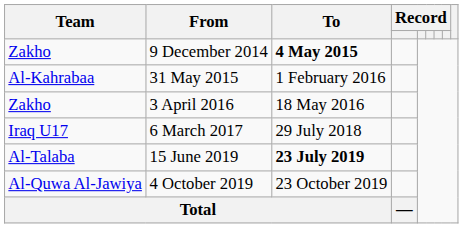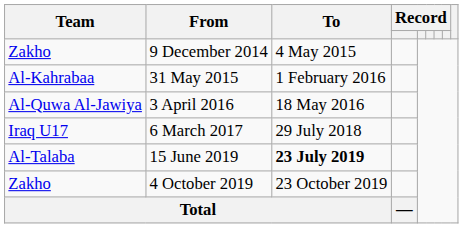 <table class=wikitable style=text-align:center>
 <tr>
 <th rowspan=2>Team</th>
 <th rowspan=2>From</th>
 <th rowspan=2>To</th>
 <th colspan=5>Record</th>
 <th rowspan=2></th>
 </tr>
 <tr>
 <th></th>
 <th></th>
 <th></th>
 <th></th>
 <th></th>
 </tr>
 <tr>
 <td align=left><a href='#'>Zakho</a></td>
 <td align=left>9 December 2014</td>
-<td align=left><strong>4 May 2015<br></strong></td>
+<td align=left>4 May 2015<br></td>
 <td></td>
 </tr>
 <tr>
 <td align=left><a href='#'>Al-Kahrabaa</a></td>
 <td align=left>31 May 2015</td>
 <td align=left>1 February 2016<br></td>
 <td></td>
 </tr>
 <tr>
-<td align=left><a href='#'>Zakho</a></td>
+<td align=left><a href='#'>Al-Quwa Al-Jawiya</a></td>
 <td align=left>3 April 2016</td>
 <td align=left>18 May 2016<br></td>
 <td></td>
 </tr>
 <tr>
 <td align=left><a href='#'>Iraq U17</a></td>
 <td align=left>6 March 2017</td>
 <td align=left>29 July 2018<br></td>
 <td></td>
 </tr>
 <tr>
 <td align=left><a href='#'>Al-Talaba</a></td>
 <td align=left>15 June 2019</td>
 <td align=left><strong>23 July 2019<br></strong></td>
 <td></td>
 </tr>
 <tr>
-<td align=left><a href='#'>Al-Quwa Al-Jawiya</a></td>
+<td align=left><a href='#'>Zakho</a></td>
 <td align=left>4 October 2019</td>
 <td align=left>23 October 2019<br></td>
 <td></td>
 </tr>
 <tr>
 <th colspan=3>Total<br></th>
 <th>—</th>
 </tr>
 </table>
